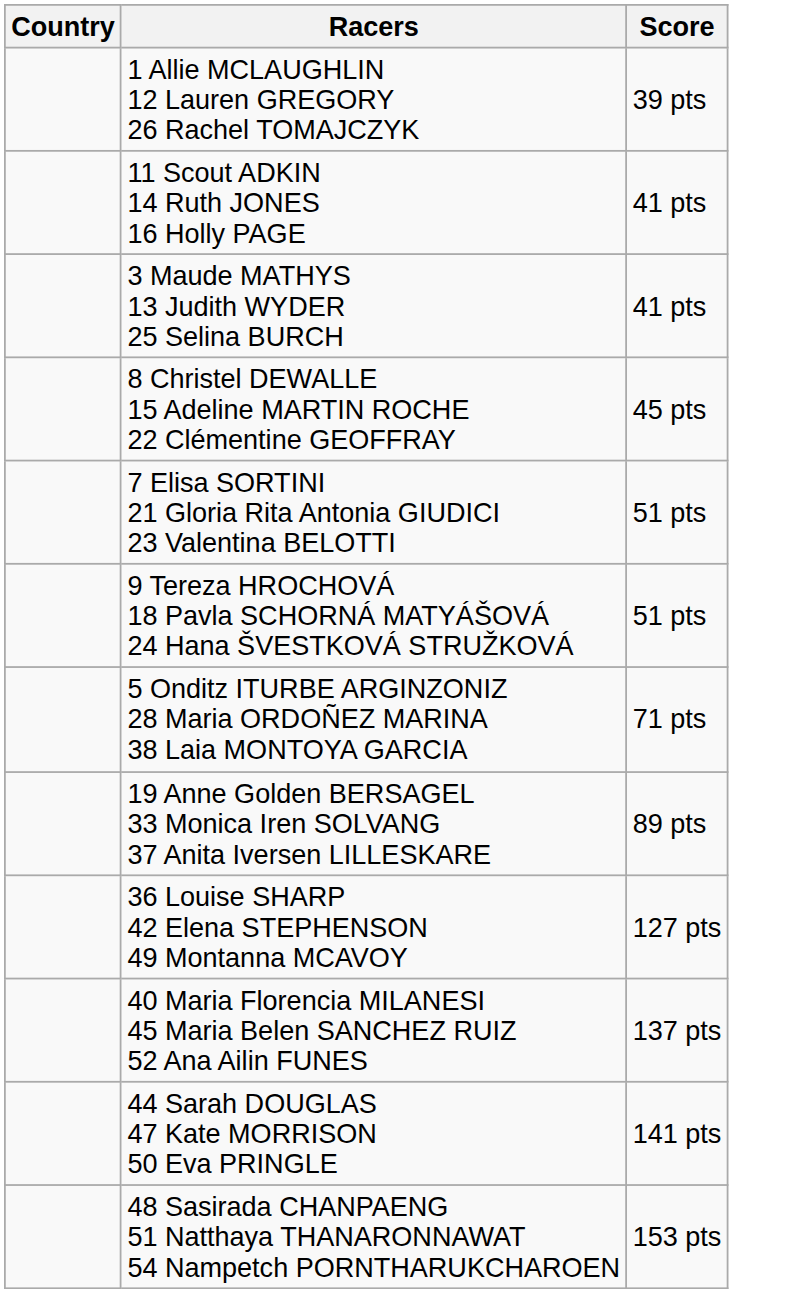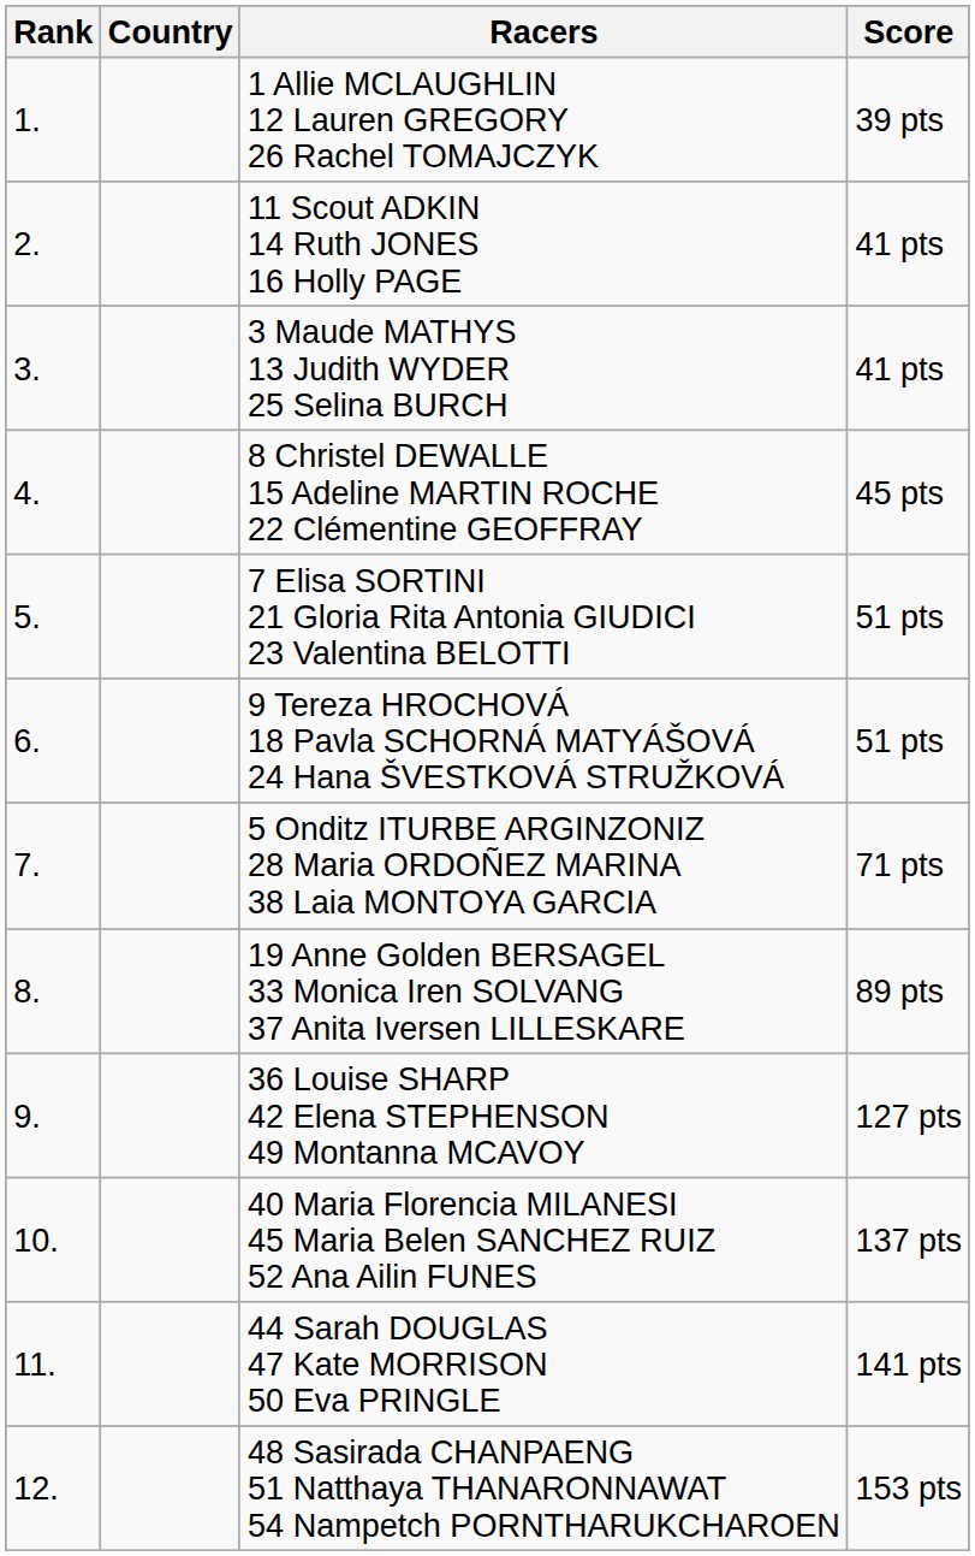 <table class="wikitable sortable" style="text-align:left;font-size:95%">
 <tr>
+<th>Rank</th>
 <th>Country</th>
 <th>Racers</th>
 <th>Score</th>
 </tr>
 <tr>
+<td>1.</td>
 <td></td>
 <td>1	Allie MCLAUGHLIN<br>12	Lauren GREGORY<br>26	Rachel TOMAJCZYK</td>
 <td>39 pts</td>
 </tr>
 <tr>
+<td>2.</td>
 <td></td>
 <td>11	Scout ADKIN<br>14	Ruth JONES<br>16	Holly PAGE</td>
 <td>41 pts</td>
 </tr>
 <tr>
+<td>3.</td>
 <td></td>
 <td>3	Maude MATHYS<br>13	Judith WYDER<br>25	Selina BURCH</td>
 <td>41 pts</td>
 </tr>
 <tr>
+<td>4.</td>
 <td></td>
 <td>8	Christel DEWALLE<br>15	Adeline MARTIN ROCHE<br>22	Clémentine GEOFFRAY</td>
 <td>45 pts</td>
 </tr>
 <tr>
+<td>5.</td>
 <td></td>
 <td>7	Elisa SORTINI<br>21	Gloria Rita Antonia GIUDICI<br>23	Valentina BELOTTI</td>
 <td>51 pts</td>
 </tr>
 <tr>
+<td>6.</td>
 <td></td>
 <td>9	Tereza HROCHOVÁ<br>18	Pavla SCHORNÁ MATYÁŠOVÁ<br>24	Hana ŠVESTKOVÁ STRUŽKOVÁ</td>
 <td>51 pts</td>
 </tr>
 <tr>
+<td>7.</td>
 <td></td>
 <td>5	Onditz ITURBE ARGINZONIZ<br>28	Maria ORDOÑEZ MARINA<br>38	Laia MONTOYA GARCIA</td>
 <td>71 pts</td>
 </tr>
 <tr>
+<td>8.</td>
 <td></td>
 <td>19	Anne Golden BERSAGEL<br>33	Monica Iren SOLVANG<br>37	Anita Iversen LILLESKARE</td>
 <td>89 pts</td>
 </tr>
 <tr>
+<td>9.</td>
 <td></td>
 <td>36	Louise SHARP<br>42	Elena STEPHENSON<br>49	Montanna MCAVOY</td>
 <td>127 pts</td>
 </tr>
 <tr>
+<td>10.</td>
 <td></td>
 <td>40	Maria Florencia MILANESI<br>45	Maria Belen SANCHEZ RUIZ<br>52	Ana Ailin FUNES</td>
 <td>137 pts</td>
 </tr>
 <tr>
+<td>11.</td>
 <td></td>
 <td>44	Sarah DOUGLAS<br>47	Kate MORRISON<br>50	Eva PRINGLE</td>
 <td>141 pts</td>
 </tr>
 <tr>
+<td>12.</td>
 <td></td>
 <td>48	Sasirada CHANPAENG<br>51	Natthaya THANARONNAWAT<br>54	Nampetch PORNTHARUKCHAROEN</td>
 <td>153 pts</td>
 </tr>
 </table>
